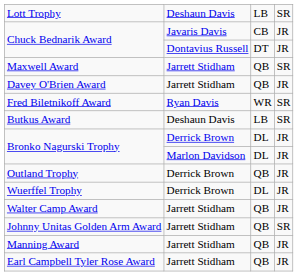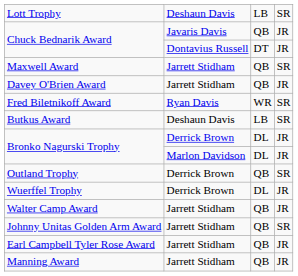 <table class="wikitable">
 <tr>
 <td><a href='#'>Lott Trophy</a></td>
 <td><a href='#'>Deshaun Davis</a></td>
 <td>LB</td>
 <td>SR</td>
 </tr>
 <tr>
 <td rowspan=2><a href='#'>Chuck Bednarik Award</a></td>
 <td><a href='#'>Javaris Davis</a></td>
-<td>CB</td>
+<td>QB</td>
 <td>JR</td>
 </tr>
 <tr>
 <td><a href='#'>Dontavius Russell</a></td>
 <td>DT</td>
 <td>JR</td>
 </tr>
 <tr>
 <td><a href='#'>Maxwell Award</a></td>
 <td><a href='#'>Jarrett Stidham</a></td>
 <td>QB</td>
 <td>SR</td>
 </tr>
 <tr>
 <td><a href='#'>Davey O'Brien Award</a></td>
 <td>Jarrett Stidham</td>
 <td>QB</td>
 <td>JR</td>
 </tr>
 <tr>
 <td><a href='#'>Fred Biletnikoff Award</a></td>
 <td><a href='#'>Ryan Davis</a></td>
 <td>WR</td>
 <td>SR</td>
 </tr>
 <tr>
 <td><a href='#'>Butkus Award</a></td>
 <td>Deshaun Davis</td>
 <td>LB</td>
 <td>SR</td>
 </tr>
 <tr>
 <td rowspan=2><a href='#'>Bronko Nagurski Trophy</a></td>
 <td><a href='#'>Derrick Brown</a></td>
 <td>DL</td>
 <td>JR</td>
 </tr>
 <tr>
 <td><a href='#'>Marlon Davidson</a></td>
 <td>DL</td>
 <td>JR</td>
 </tr>
 <tr>
 <td><a href='#'>Outland Trophy</a></td>
 <td>Derrick Brown</td>
 <td>QB</td>
-<td>JR</td>
+<td>SR</td>
 </tr>
 <tr>
 <td><a href='#'>Wuerffel Trophy</a></td>
 <td>Derrick Brown</td>
 <td>DL</td>
 <td>JR</td>
 </tr>
 <tr>
 <td><a href='#'>Walter Camp Award</a></td>
 <td>Jarrett Stidham</td>
 <td>QB</td>
 <td>JR</td>
 </tr>
 <tr>
 <td><a href='#'>Johnny Unitas Golden Arm Award</a></td>
 <td>Jarrett Stidham</td>
 <td>QB</td>
 <td>SR</td>
 </tr>
 <tr>
+<td><a href='#'>Earl Campbell Tyler Rose Award</a></td>
+<td>Jarrett Stidham</td>
+<td>QB</td>
+<td>JR</td>
+</tr>
+<tr>
 <td><a href='#'>Manning Award</a></td>
 <td>Jarrett Stidham</td>
 <td>QB</td>
 <td>JR</td>
 </tr>
-<tr>
-<td><a href='#'>Earl Campbell Tyler Rose Award</a></td>
-<td>Jarrett Stidham</td>
-<td>QB</td>
-<td>JR</td>
-</tr>
 </table>
